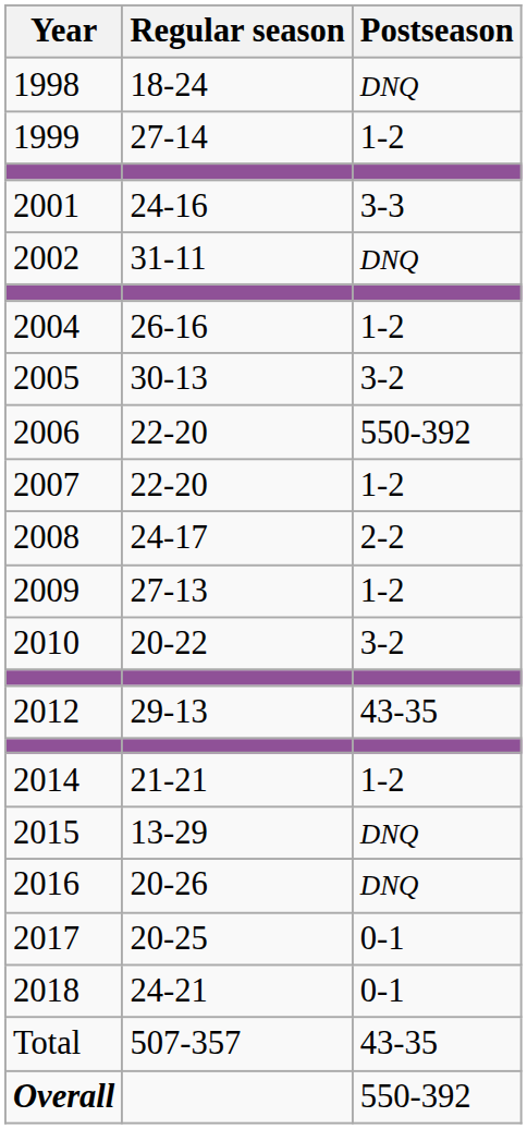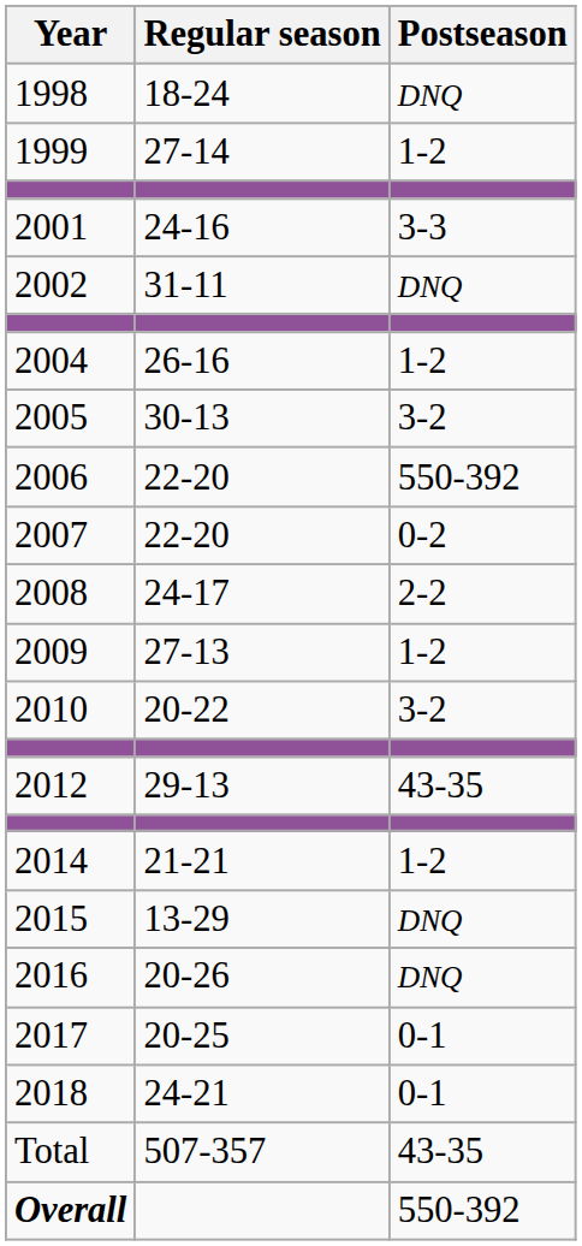 <table class="wikitable sortable">
 <tr>
 <th>Year</th>
 <th>Regular season</th>
 <th>Postseason</th>
 </tr>
 <tr>
 <td>1998</td>
 <td>18-24</td>
 <td><em><small>DNQ</small></em></td>
 </tr>
 <tr>
 <td>1999</td>
 <td>27-14</td>
 <td>1-2</td>
 </tr>
 <tr>
 <td style="background-color:#8f5197;"></td>
 <td style="background-color:#8f5197;"></td>
 <td style="background-color:#8f5197;"></td>
 </tr>
 <tr>
 <td>2001</td>
 <td>24-16</td>
 <td>3-3</td>
 </tr>
 <tr>
 <td>2002</td>
 <td>31-11</td>
 <td><em><small>DNQ</small></em></td>
 </tr>
 <tr>
 <td style="background-color:#8f5197;"></td>
 <td style="background-color:#8f5197;"></td>
 <td style="background-color:#8f5197;"></td>
 </tr>
 <tr>
 <td>2004</td>
 <td>26-16</td>
 <td>1-2</td>
 </tr>
 <tr>
 <td>2005</td>
 <td>30-13</td>
 <td>3-2</td>
 </tr>
 <tr>
 <td>2006</td>
 <td>22-20</td>
 <td>550-392</td>
 </tr>
 <tr>
 <td>2007</td>
 <td>22-20</td>
-<td>1-2</td>
+<td>0-2</td>
 </tr>
 <tr>
 <td>2008</td>
 <td>24-17</td>
 <td>2-2</td>
 </tr>
 <tr>
 <td>2009</td>
 <td>27-13</td>
 <td>1-2</td>
 </tr>
 <tr>
 <td>2010</td>
 <td>20-22</td>
 <td>3-2</td>
 </tr>
 <tr>
 <td style="background-color:#8f5197;"></td>
 <td style="background-color:#8f5197;"></td>
 <td style="background-color:#8f5197;"></td>
 </tr>
 <tr>
 <td>2012</td>
 <td>29-13</td>
 <td>43-35</td>
 </tr>
 <tr>
 <td style="background-color:#8f5197;"></td>
 <td style="background-color:#8f5197;"></td>
 <td style="background-color:#8f5197;"></td>
 </tr>
 <tr>
 <td>2014</td>
 <td>21-21</td>
 <td>1-2</td>
 </tr>
 <tr>
 <td>2015</td>
 <td>13-29</td>
 <td><em><small>DNQ</small></em></td>
 </tr>
 <tr>
 <td>2016</td>
 <td>20-26</td>
 <td><em><small>DNQ</small></em></td>
 </tr>
 <tr>
 <td>2017</td>
 <td>20-25</td>
 <td>0-1</td>
 </tr>
 <tr>
 <td>2018</td>
 <td>24-21</td>
 <td>0-1</td>
 </tr>
 <tr>
 <td>Total</td>
 <td>507-357</td>
 <td>43-35</td>
 </tr>
 <tr>
 <td><strong><em>Overall</em></strong></td>
 <td></td>
 <td>550-392</td>
 </tr>
 </table>
